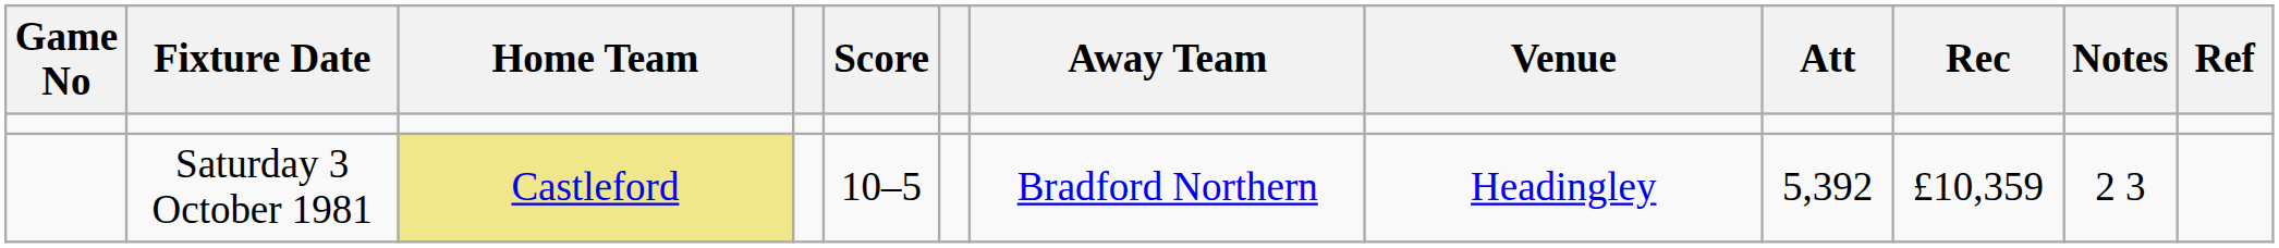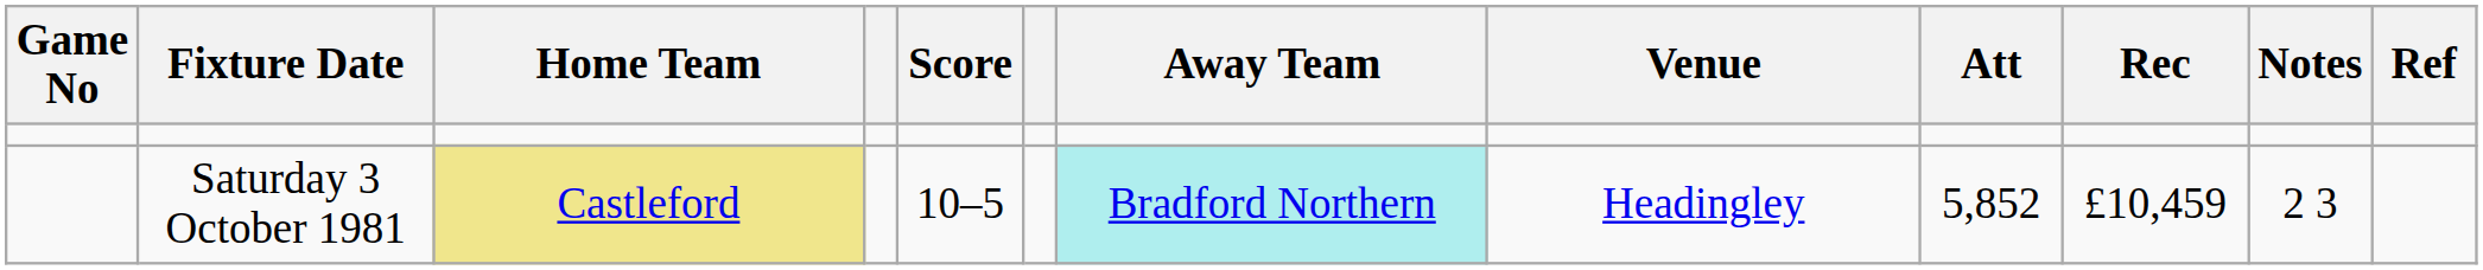 <table class="wikitable" style="text-align:center;">
 <tr>
 <th width=20 abbr="No">Game No</th>
 <th width=100 abbr="Date">Fixture Date</th>
 <th width=150 abbr="Home Team">Home Team</th>
 <th width=5 abbr="space"></th>
 <th width=20 abbr="Score">Score</th>
 <th width=5 abbr="space"></th>
 <th width=150 abbr="Away Team">Away Team</th>
 <th width=150 abbr="Venue">Venue</th>
 <th width=45 abbr="Att">Att</th>
 <th width=60 abbr="Rec">Rec</th>
 <th width=20 abbr="Notes">Notes</th>
 <th width=30 abbr="Ref">Ref</th>
 </tr>
 <tr>
 <td></td>
 <td></td>
 <td></td>
 <td></td>
 <td></td>
 <td></td>
 <td></td>
 <td></td>
 <td></td>
 <td></td>
 <td></td>
 </tr>
 <tr>
 <td></td>
 <td>Saturday 3 October 1981</td>
 <td style="background: khaki;"><a href='#'>Castleford</a></td>
 <td></td>
 <td>10–5</td>
 <td></td>
-<td><a href='#'>Bradford Northern</a></td>
+<td style="background: paleturquoise;"><a href='#'>Bradford Northern</a></td>
 <td><a href='#'>Headingley</a></td>
-<td>5,392</td>
-<td>£10,359</td>
+<td>5,852</td>
+<td>£10,459</td>
 <td>2 3</td>
 <td></td>
 </tr>
 </table>
